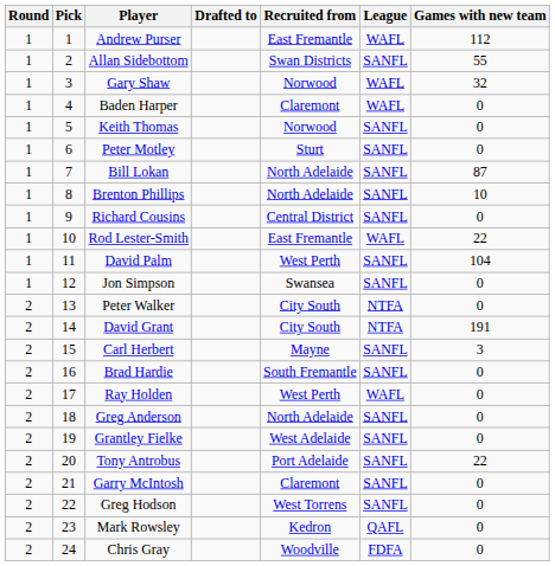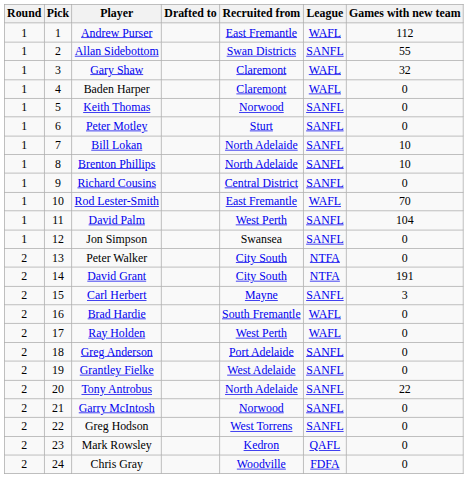 <table class="wikitable sortable" style="text-align:center">
 <tr>
 <th>Round</th>
 <th>Pick</th>
 <th>Player</th>
 <th>Drafted to</th>
 <th>Recruited from</th>
 <th>League</th>
 <th>Games with new team</th>
 </tr>
 <tr>
 <td>1</td>
 <td>1</td>
 <td><a href='#'>Andrew Purser</a></td>
 <td></td>
 <td><a href='#'>East Fremantle</a></td>
 <td><a href='#'>WAFL</a></td>
 <td>112</td>
 </tr>
 <tr>
 <td>1</td>
 <td>2</td>
 <td><a href='#'>Allan Sidebottom</a></td>
 <td></td>
 <td><a href='#'>Swan Districts</a></td>
 <td><a href='#'>SANFL</a></td>
 <td>55</td>
 </tr>
 <tr>
 <td>1</td>
 <td>3</td>
 <td><a href='#'>Gary Shaw</a></td>
 <td></td>
-<td><a href='#'>Norwood</a></td>
+<td><a href='#'>Claremont</a></td>
 <td><a href='#'>WAFL</a></td>
 <td>32</td>
 </tr>
 <tr>
 <td>1</td>
 <td>4</td>
 <td>Baden Harper</td>
 <td></td>
 <td><a href='#'>Claremont</a></td>
 <td><a href='#'>WAFL</a></td>
 <td>0</td>
 </tr>
 <tr>
 <td>1</td>
 <td>5</td>
 <td><a href='#'>Keith Thomas</a></td>
 <td></td>
 <td><a href='#'>Norwood</a></td>
 <td><a href='#'>SANFL</a></td>
 <td>0</td>
 </tr>
 <tr>
 <td>1</td>
 <td>6</td>
 <td><a href='#'>Peter Motley</a></td>
 <td></td>
 <td><a href='#'>Sturt</a></td>
 <td><a href='#'>SANFL</a></td>
 <td>0</td>
 </tr>
 <tr>
 <td>1</td>
 <td>7</td>
 <td><a href='#'>Bill Lokan</a></td>
 <td></td>
 <td><a href='#'>North Adelaide</a></td>
 <td><a href='#'>SANFL</a></td>
-<td>87</td>
+<td>10</td>
 </tr>
 <tr>
 <td>1</td>
 <td>8</td>
 <td><a href='#'>Brenton Phillips</a></td>
 <td></td>
 <td><a href='#'>North Adelaide</a></td>
 <td><a href='#'>SANFL</a></td>
 <td>10</td>
 </tr>
 <tr>
 <td>1</td>
 <td>9</td>
 <td><a href='#'>Richard Cousins</a></td>
 <td></td>
 <td><a href='#'>Central District</a></td>
 <td><a href='#'>SANFL</a></td>
 <td>0</td>
 </tr>
 <tr>
 <td>1</td>
 <td>10</td>
 <td><a href='#'>Rod Lester-Smith</a></td>
 <td></td>
 <td><a href='#'>East Fremantle</a></td>
 <td><a href='#'>WAFL</a></td>
-<td>22</td>
+<td>70</td>
 </tr>
 <tr>
 <td>1</td>
 <td>11</td>
 <td><a href='#'>David Palm</a></td>
 <td></td>
 <td><a href='#'>West Perth</a></td>
 <td><a href='#'>SANFL</a></td>
 <td>104</td>
 </tr>
 <tr>
 <td>1</td>
 <td>12</td>
 <td>Jon Simpson</td>
 <td></td>
 <td>Swansea</td>
 <td><a href='#'>SANFL</a></td>
 <td>0</td>
 </tr>
 <tr>
 <td>2</td>
 <td>13</td>
 <td>Peter Walker</td>
 <td></td>
 <td><a href='#'>City South</a></td>
 <td><a href='#'>NTFA</a></td>
 <td>0</td>
 </tr>
 <tr>
 <td>2</td>
 <td>14</td>
 <td><a href='#'>David Grant</a></td>
 <td></td>
 <td><a href='#'>City South</a></td>
 <td><a href='#'>NTFA</a></td>
 <td>191</td>
 </tr>
 <tr>
 <td>2</td>
 <td>15</td>
 <td><a href='#'>Carl Herbert</a></td>
 <td></td>
 <td><a href='#'>Mayne</a></td>
 <td><a href='#'>SANFL</a></td>
 <td>3</td>
 </tr>
 <tr>
 <td>2</td>
 <td>16</td>
 <td><a href='#'>Brad Hardie</a></td>
 <td></td>
 <td><a href='#'>South Fremantle</a></td>
-<td><a href='#'>SANFL</a></td>
+<td><a href='#'>WAFL</a></td>
 <td>0</td>
 </tr>
 <tr>
 <td>2</td>
 <td>17</td>
 <td><a href='#'>Ray Holden</a></td>
 <td></td>
 <td><a href='#'>West Perth</a></td>
 <td><a href='#'>WAFL</a></td>
 <td>0</td>
 </tr>
 <tr>
 <td>2</td>
 <td>18</td>
 <td><a href='#'>Greg Anderson</a></td>
 <td></td>
-<td><a href='#'>North Adelaide</a></td>
+<td><a href='#'>Port Adelaide</a></td>
 <td><a href='#'>SANFL</a></td>
 <td>0</td>
 </tr>
 <tr>
 <td>2</td>
 <td>19</td>
 <td><a href='#'>Grantley Fielke</a></td>
 <td></td>
 <td><a href='#'>West Adelaide</a></td>
 <td><a href='#'>SANFL</a></td>
 <td>0</td>
 </tr>
 <tr>
 <td>2</td>
 <td>20</td>
 <td><a href='#'>Tony Antrobus</a></td>
 <td></td>
-<td><a href='#'>Port Adelaide</a></td>
+<td><a href='#'>North Adelaide</a></td>
 <td><a href='#'>SANFL</a></td>
 <td>22</td>
 </tr>
 <tr>
 <td>2</td>
 <td>21</td>
 <td><a href='#'>Garry McIntosh</a></td>
 <td></td>
-<td><a href='#'>Claremont</a></td>
+<td><a href='#'>Norwood</a></td>
 <td><a href='#'>SANFL</a></td>
 <td>0</td>
 </tr>
 <tr>
 <td>2</td>
 <td>22</td>
 <td>Greg Hodson</td>
 <td></td>
 <td><a href='#'>West Torrens</a></td>
 <td><a href='#'>SANFL</a></td>
 <td>0</td>
 </tr>
 <tr>
 <td>2</td>
 <td>23</td>
 <td>Mark Rowsley</td>
 <td></td>
 <td><a href='#'>Kedron</a></td>
 <td><a href='#'>QAFL</a></td>
 <td>0</td>
 </tr>
 <tr>
 <td>2</td>
 <td>24</td>
 <td>Chris Gray</td>
 <td></td>
 <td><a href='#'>Woodville</a></td>
 <td><a href='#'>FDFA</a></td>
 <td>0</td>
 </tr>
 </table>
